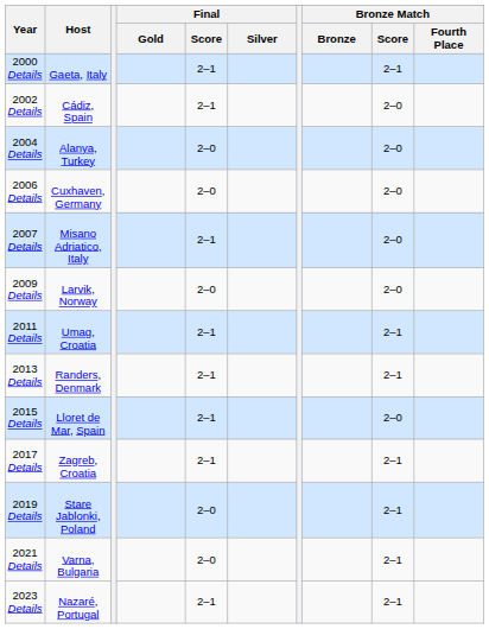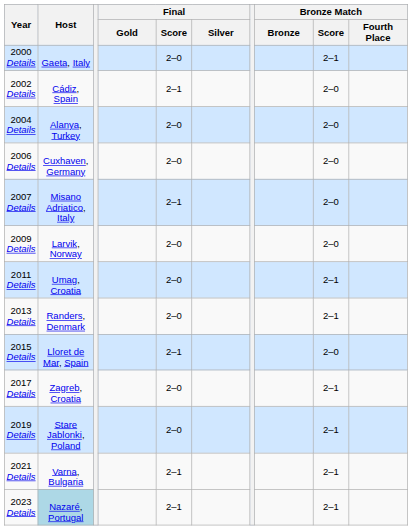 <table class="wikitable" style="font-size:90%; width: 98%; text-align: center;">
 <tr bgcolor=#C1D8FF>
 <th rowspan=2 width=5%>Year</th>
 <th rowspan=2 width=14%>Host</th>
 <th rowspan="15" width="1%" bgcolor="ffffff"></th>
 <th colspan=3>Final</th>
 <th width=1% rowspan=15 bgcolor=ffffff></th>
 <th colspan=3>Bronze Match</th>
 </tr>
 <tr bgcolor=#EFEFEF>
 <th width=15%>Gold</th>
 <th width=9%>Score</th>
 <th width=15%>Silver</th>
 <th width=15%>Bronze</th>
 <th width=9%>Score</th>
 <th width=15%>Fourth Place</th>
 </tr>
 <tr align=center bgcolor=#D0E7FF>
 <td>2000 <br> <em><a href='#'>Details</a></em></td>
 <td><br><a href='#'>Gaeta</a>, <a href='#'>Italy</a></td>
 <td><strong></strong></td>
-<td>2–1</td>
+<td>2–0</td>
 <td></td>
 <td></td>
 <td>2–1</td>
 <td></td>
 </tr>
 <tr align=center>
 <td>2002 <br> <em><a href='#'>Details</a></em></td>
 <td><br><a href='#'>Cádiz</a>, <a href='#'>Spain</a></td>
 <td><strong></strong></td>
 <td>2–1</td>
 <td></td>
 <td></td>
 <td>2–0</td>
 <td></td>
 </tr>
 <tr align=center bgcolor=#D0E7FF>
 <td>2004 <br> <em><a href='#'>Details</a></em></td>
 <td><br><a href='#'>Alanya</a>, <a href='#'>Turkey</a></td>
 <td><strong></strong></td>
 <td>2–0</td>
 <td></td>
 <td></td>
 <td>2–0</td>
 <td></td>
 </tr>
 <tr align=center>
 <td>2006 <br> <em><a href='#'>Details</a></em></td>
 <td><br><a href='#'>Cuxhaven</a>, <a href='#'>Germany</a></td>
 <td><strong></strong></td>
 <td>2–0</td>
 <td></td>
 <td></td>
 <td>2–0</td>
 <td></td>
 </tr>
 <tr align=center bgcolor=#D0E7FF>
 <td>2007 <br> <em><a href='#'>Details</a></em></td>
 <td><br><a href='#'>Misano Adriatico</a>, <a href='#'>Italy</a></td>
 <td><strong></strong></td>
 <td>2–1</td>
 <td></td>
 <td></td>
 <td>2–0</td>
 <td></td>
 </tr>
 <tr align=center>
 <td>2009 <br> <em><a href='#'>Details</a></em></td>
 <td><br><a href='#'>Larvik</a>, <a href='#'>Norway</a></td>
 <td><strong></strong></td>
 <td>2–0</td>
 <td></td>
 <td></td>
 <td>2–0</td>
 <td></td>
 </tr>
 <tr align=center bgcolor=#D0E7FF>
 <td>2011 <br> <em><a href='#'>Details</a></em></td>
 <td><br><a href='#'>Umag</a>, <a href='#'>Croatia</a></td>
 <td><strong></strong></td>
-<td>2–1</td>
+<td>2–0</td>
 <td></td>
 <td></td>
 <td>2–1</td>
 <td></td>
 </tr>
 <tr align=center>
 <td>2013 <br> <em><a href='#'>Details</a></em></td>
 <td><br><a href='#'>Randers</a>, <a href='#'>Denmark</a></td>
 <td><strong></strong></td>
-<td>2–1</td>
+<td>2–0</td>
 <td></td>
 <td></td>
 <td>2–1</td>
 <td></td>
 </tr>
 <tr align=center bgcolor=#D0E7FF>
 <td>2015 <br> <em><a href='#'>Details</a></em></td>
 <td><br><a href='#'>Lloret de Mar</a>, <a href='#'>Spain</a></td>
 <td><strong></strong></td>
 <td>2–1</td>
 <td></td>
 <td></td>
 <td>2–0</td>
 <td></td>
 </tr>
 <tr align=center>
 <td>2017 <br> <em><a href='#'>Details</a></em></td>
 <td><br><a href='#'>Zagreb</a>, <a href='#'>Croatia</a></td>
 <td><strong></strong></td>
-<td>2–1</td>
+<td>2–0</td>
 <td></td>
 <td></td>
 <td>2–1</td>
 <td></td>
 </tr>
 <tr align=center bgcolor=#D0E7FF>
 <td>2019 <br> <em><a href='#'>Details</a></em></td>
 <td><br><a href='#'>Stare Jablonki</a>, <a href='#'>Poland</a></td>
 <td><strong></strong></td>
 <td>2–0</td>
 <td></td>
 <td></td>
 <td>2–1</td>
 <td></td>
 </tr>
 <tr align=center>
 <td>2021<br> <em><a href='#'>Details</a></em></td>
 <td><br><a href='#'>Varna</a>, <a href='#'>Bulgaria</a></td>
 <td><strong></strong></td>
-<td>2–0</td>
+<td>2–1</td>
 <td></td>
 <td></td>
 <td>2–1</td>
 <td></td>
 </tr>
 <tr align=center>
 <td>2023<br> <em><a href='#'>Details</a></em></td>
-<td><br><a href='#'>Nazaré</a>, <a href='#'>Portugal</a></td>
+<td style="background: lightblue;"><br><a href='#'>Nazaré</a>, <a href='#'>Portugal</a></td>
 <td><strong></strong></td>
 <td>2–1</td>
 <td></td>
 <td></td>
 <td>2–1</td>
 <td></td>
 </tr>
 </table>
